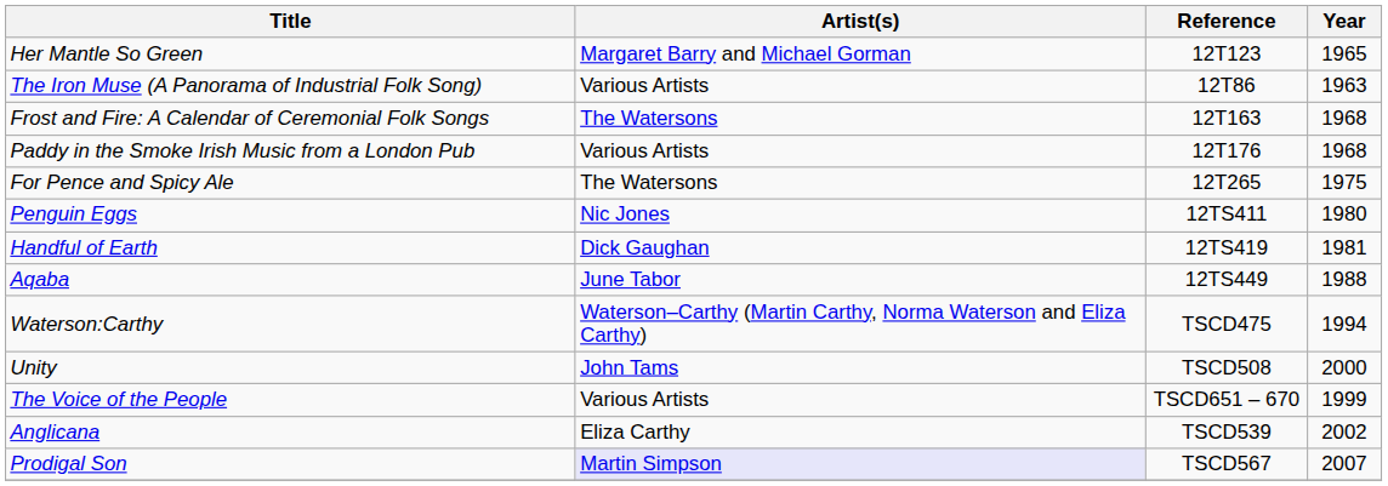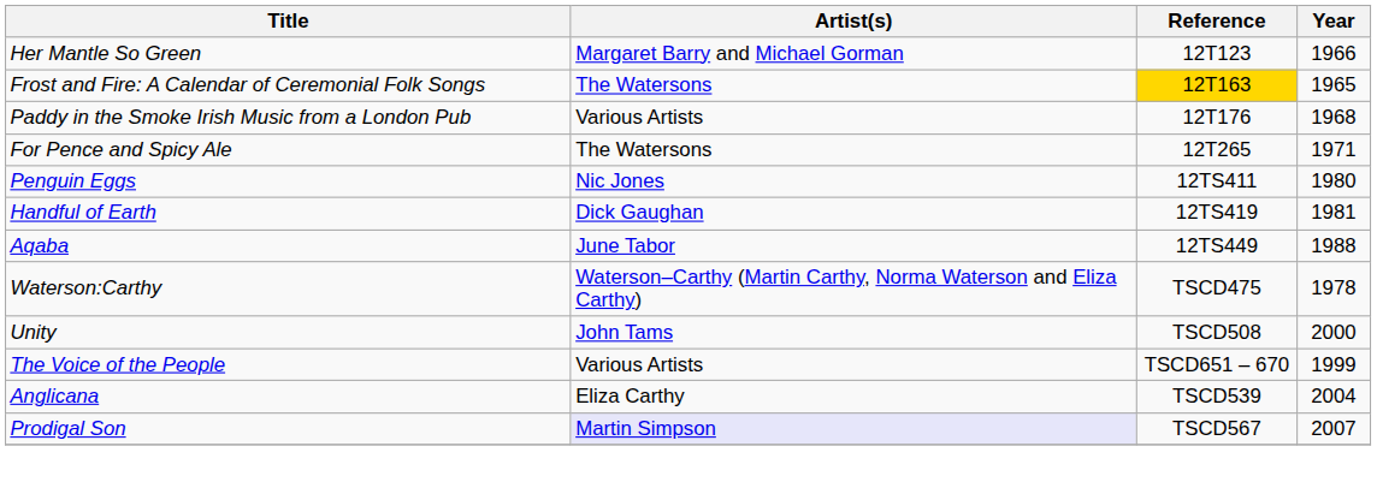 <table class = "wikitable">
 <tr>
 <th style="width: 440px">Title</th>
 <th style="width: 440px">Artist(s)</th>
 <th style="width: 120px">Reference</th>
 <th style="width:  50px;">Year</th>
 </tr>
 <tr>
 <td><em>Her Mantle So Green</em></td>
 <td><a href='#'>Margaret Barry</a> and <a href='#'>Michael Gorman</a></td>
 <td style="text-align: center;">12T123</td>
-<td style="text-align: center;">1965</td>
-</tr>
-<tr>
-<td><em><a href='#'>The Iron Muse</a> (A Panorama of Industrial Folk Song)</em></td>
-<td>Various Artists</td>
-<td style="text-align: center;">12T86</td>
-<td style="text-align: center;">1963</td>
+<td style="text-align: center;">1966</td>
 </tr>
 <tr>
 <td><em>Frost and Fire: A Calendar of Ceremonial Folk Songs</em></td>
 <td><a href='#'>The Watersons</a></td>
-<td style="text-align: center;">12T163</td>
-<td style="text-align: center;">1968</td>
+<td style="background: gold; text-align: center;">12T163</td>
+<td style="text-align: center;">1965</td>
 </tr>
 <tr>
 <td><em>Paddy in the Smoke Irish Music from a London Pub</em></td>
 <td>Various Artists</td>
 <td style="text-align: center;">12T176</td>
 <td style="text-align: center;">1968</td>
 </tr>
 <tr>
 <td><em>For Pence and Spicy Ale</em></td>
 <td>The Watersons</td>
 <td style="text-align: center;">12T265</td>
-<td style="text-align: center;">1975</td>
+<td style="text-align: center;">1971</td>
 </tr>
 <tr>
 <td><em><a href='#'>Penguin Eggs</a></em></td>
 <td><a href='#'>Nic Jones</a></td>
 <td style="text-align: center;">12TS411</td>
 <td style="text-align: center;">1980</td>
 </tr>
 <tr>
 <td><em><a href='#'>Handful of Earth</a></em></td>
 <td><a href='#'>Dick Gaughan</a></td>
 <td style="text-align: center;">12TS419</td>
 <td style="text-align: center;">1981</td>
 </tr>
 <tr>
 <td><em><a href='#'>Aqaba</a></em></td>
 <td><a href='#'>June Tabor</a></td>
 <td style="text-align: center;">12TS449</td>
 <td style="text-align: center;">1988</td>
 </tr>
 <tr>
 <td><em>Waterson:Carthy</em></td>
 <td><a href='#'>Waterson–Carthy</a> (<a href='#'>Martin Carthy</a>, <a href='#'>Norma Waterson</a> and <a href='#'>Eliza Carthy</a>)</td>
 <td style="text-align: center;">TSCD475</td>
-<td style="text-align: center;">1994</td>
+<td style="text-align: center;">1978</td>
 </tr>
 <tr>
 <td><em>Unity</em></td>
 <td><a href='#'>John Tams</a></td>
 <td style="text-align: center;">TSCD508</td>
 <td style="text-align: center;">2000</td>
 </tr>
 <tr>
 <td><em><a href='#'>The Voice of the People</a></em></td>
 <td>Various Artists</td>
 <td style="text-align: center;">TSCD651 – 670</td>
 <td style="text-align: center;">1999</td>
 </tr>
 <tr>
 <td><em><a href='#'>Anglicana</a></em></td>
 <td>Eliza Carthy</td>
 <td style="text-align: center;">TSCD539</td>
-<td style="text-align: center;">2002</td>
+<td style="text-align: center;">2004</td>
 </tr>
 <tr>
 <td><em><a href='#'>Prodigal Son</a></em></td>
 <td style="background: lavender;"><a href='#'>Martin Simpson</a></td>
 <td style="text-align: center;">TSCD567</td>
 <td style="text-align: center;">2007</td>
 </tr>
 <tr>
 </tr>
 </table>
